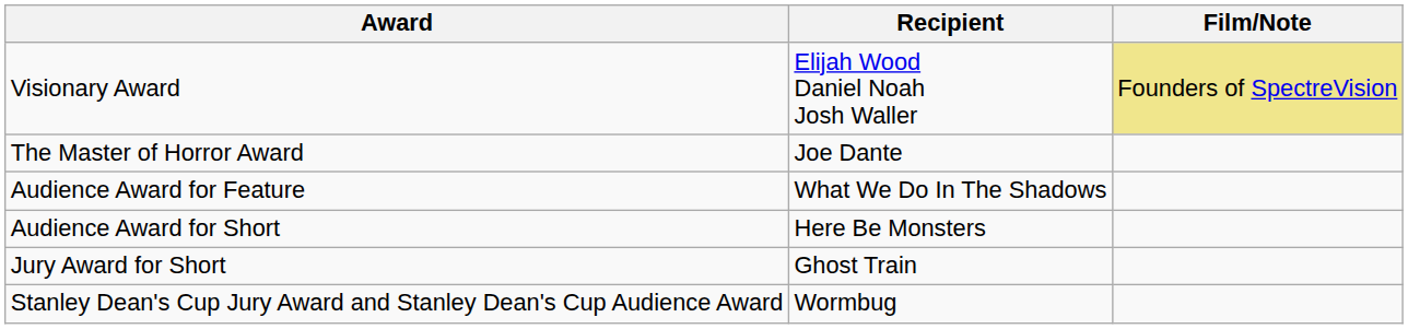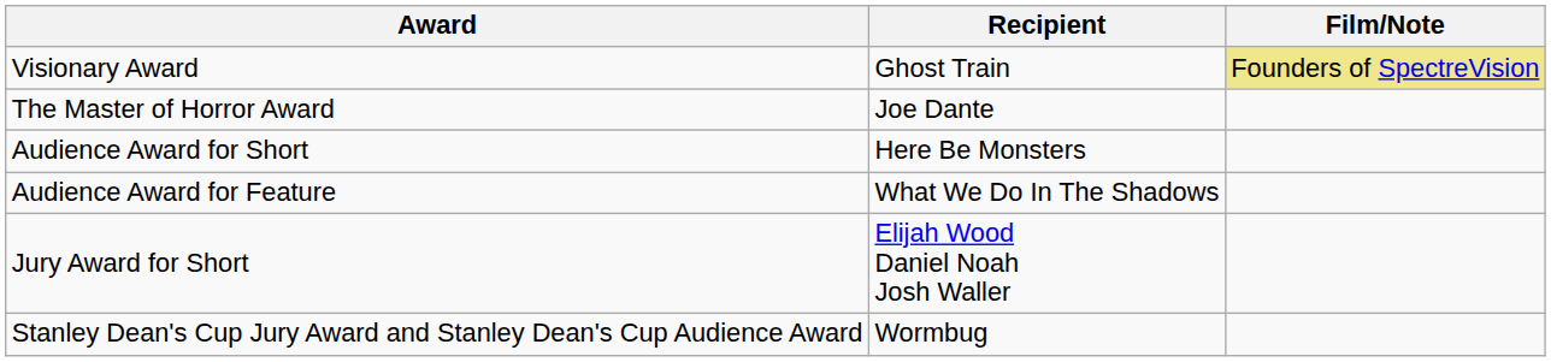 <table class="wikitable">
 <tr>
 <th>Award</th>
 <th>Recipient</th>
 <th>Film/Note</th>
 </tr>
 <tr>
 <td>Visionary Award</td>
-<td><a href='#'>Elijah Wood</a><br>Daniel Noah<br>Josh Waller</td>
+<td>Ghost Train</td>
 <td style="background: khaki;">Founders of <a href='#'>SpectreVision</a></td>
 </tr>
 <tr>
 <td>The Master of Horror Award</td>
 <td>Joe Dante</td>
 <td></td>
 </tr>
 <tr>
+<td>Audience Award for Short</td>
+<td>Here Be Monsters</td>
+<td></td>
+</tr>
+<tr>
 <td>Audience Award for Feature</td>
 <td>What We Do In The Shadows</td>
 <td></td>
 </tr>
 <tr>
-<td>Audience Award for Short</td>
-<td>Here Be Monsters</td>
-<td></td>
-</tr>
-<tr>
 <td>Jury Award for Short</td>
-<td>Ghost Train</td>
+<td><a href='#'>Elijah Wood</a><br>Daniel Noah<br>Josh Waller</td>
 <td></td>
 </tr>
 <tr>
 <td>Stanley Dean's Cup Jury Award and Stanley Dean's Cup Audience Award</td>
 <td>Wormbug</td>
 <td></td>
 </tr>
 </table>
